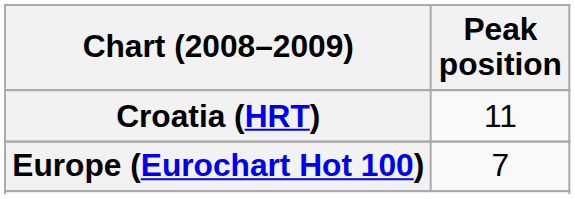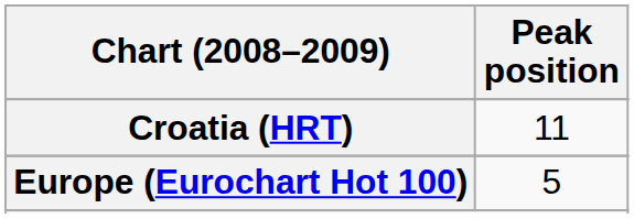 <table class="wikitable sortable plainrowheaders" style="text-align:center">
 <tr>
 <th>Chart (2008–2009)</th>
 <th>Peak<br>position</th>
 </tr>
 <tr>
 </tr>
 <tr>
 </tr>
 <tr>
 </tr>
 <tr>
 </tr>
 <tr>
 <th scope="row">Croatia (<a href='#'>HRT</a>)</th>
 <td>11</td>
 </tr>
 <tr>
 </tr>
 <tr>
 <th scope="row">Europe (<a href='#'>Eurochart Hot 100</a>)</th>
-<td>7</td>
+<td>5</td>
 </tr>
 <tr>
 </tr>
 <tr>
 </tr>
 <tr>
 </tr>
 <tr>
 </tr>
 <tr>
 </tr>
 <tr>
 </tr>
 <tr>
 </tr>
 <tr>
 </tr>
 <tr>
 </tr>
 <tr>
 </tr>
 <tr>
 </tr>
 <tr>
 </tr>
 <tr>
 </tr>
 <tr>
 </tr>
 </table>
